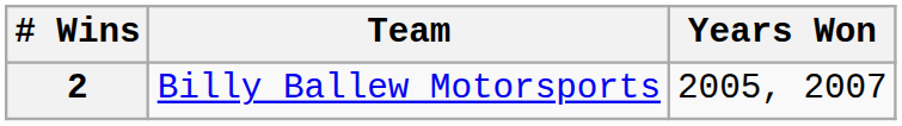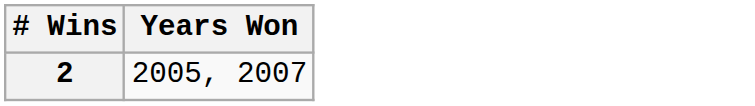 <table class="wikitable" style="font-size: 95%;">
 <tr>
 <th># Wins</th>
-<th>Team</th>
 <th>Years Won</th>
 </tr>
 <tr>
 <th>2</th>
-<td><a href='#'>Billy Ballew Motorsports</a></td>
 <td>2005, 2007</td>
 </tr>
 </table>
